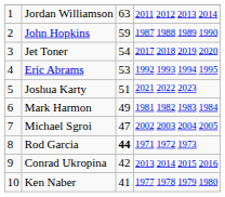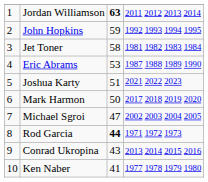 <table class="wikitable">
 <tr>
 </tr>
 <tr>
 <td>1</td>
 <td>Jordan Williamson</td>
-<td>63</td>
+<td><strong>63</strong></td>
 <td style="font-size:80%;"><a href='#'>2011</a> <a href='#'>2012</a> <a href='#'>2013</a> <a href='#'>2014</a></td>
 </tr>
 <tr>
 <td>2</td>
 <td><a href='#'>John Hopkins</a></td>
 <td>59</td>
-<td style="font-size:80%;"><a href='#'>1987</a> <a href='#'>1988</a> <a href='#'>1989</a> <a href='#'>1990</a></td>
+<td style="font-size:80%;"><a href='#'>1992</a> <a href='#'>1993</a> <a href='#'>1994</a> <a href='#'>1995</a></td>
 </tr>
 <tr>
 <td>3</td>
 <td>Jet Toner</td>
-<td>54</td>
-<td style="font-size:80%;"><a href='#'>2017</a> <a href='#'>2018</a> <a href='#'>2019</a> <a href='#'>2020</a></td>
+<td>58</td>
+<td style="font-size:80%;"><a href='#'>1981</a> <a href='#'>1982</a> <a href='#'>1983</a> <a href='#'>1984</a></td>
 </tr>
 <tr>
 <td>4</td>
 <td><a href='#'>Eric Abrams</a></td>
 <td>53</td>
-<td style="font-size:80%;"><a href='#'>1992</a> <a href='#'>1993</a> <a href='#'>1994</a> <a href='#'>1995</a></td>
+<td style="font-size:80%;"><a href='#'>1987</a> <a href='#'>1988</a> <a href='#'>1989</a> <a href='#'>1990</a></td>
 </tr>
 <tr>
 <td>5</td>
 <td>Joshua Karty</td>
 <td>51</td>
 <td style="font-size:80%;"><a href='#'>2021</a> <a href='#'>2022</a> <a href='#'>2023</a></td>
 </tr>
 <tr>
 <td>6</td>
 <td>Mark Harmon</td>
-<td>49</td>
-<td style="font-size:80%;"><a href='#'>1981</a> <a href='#'>1982</a> <a href='#'>1983</a> <a href='#'>1984</a></td>
+<td>50</td>
+<td style="font-size:80%;"><a href='#'>2017</a> <a href='#'>2018</a> <a href='#'>2019</a> <a href='#'>2020</a></td>
 </tr>
 <tr>
 <td>7</td>
 <td>Michael Sgroi</td>
 <td>47</td>
 <td style="font-size:80%;"><a href='#'>2002</a> <a href='#'>2003</a> <a href='#'>2004</a> <a href='#'>2005</a></td>
 </tr>
 <tr>
 <td>8</td>
 <td>Rod Garcia</td>
 <td><strong>44</strong></td>
 <td style="font-size:80%;"><a href='#'>1971</a> <a href='#'>1972</a> <a href='#'>1973</a></td>
 </tr>
 <tr>
 <td>9</td>
 <td>Conrad Ukropina</td>
-<td>42</td>
+<td>43</td>
 <td style="font-size:80%;"><a href='#'>2013</a> <a href='#'>2014</a> <a href='#'>2015</a> <a href='#'>2016</a></td>
 </tr>
 <tr>
 <td>10</td>
 <td>Ken Naber</td>
 <td>41</td>
 <td style="font-size:80%;"><a href='#'>1977</a> <a href='#'>1978</a> <a href='#'>1979</a> <a href='#'>1980</a></td>
 </tr>
 </table>
